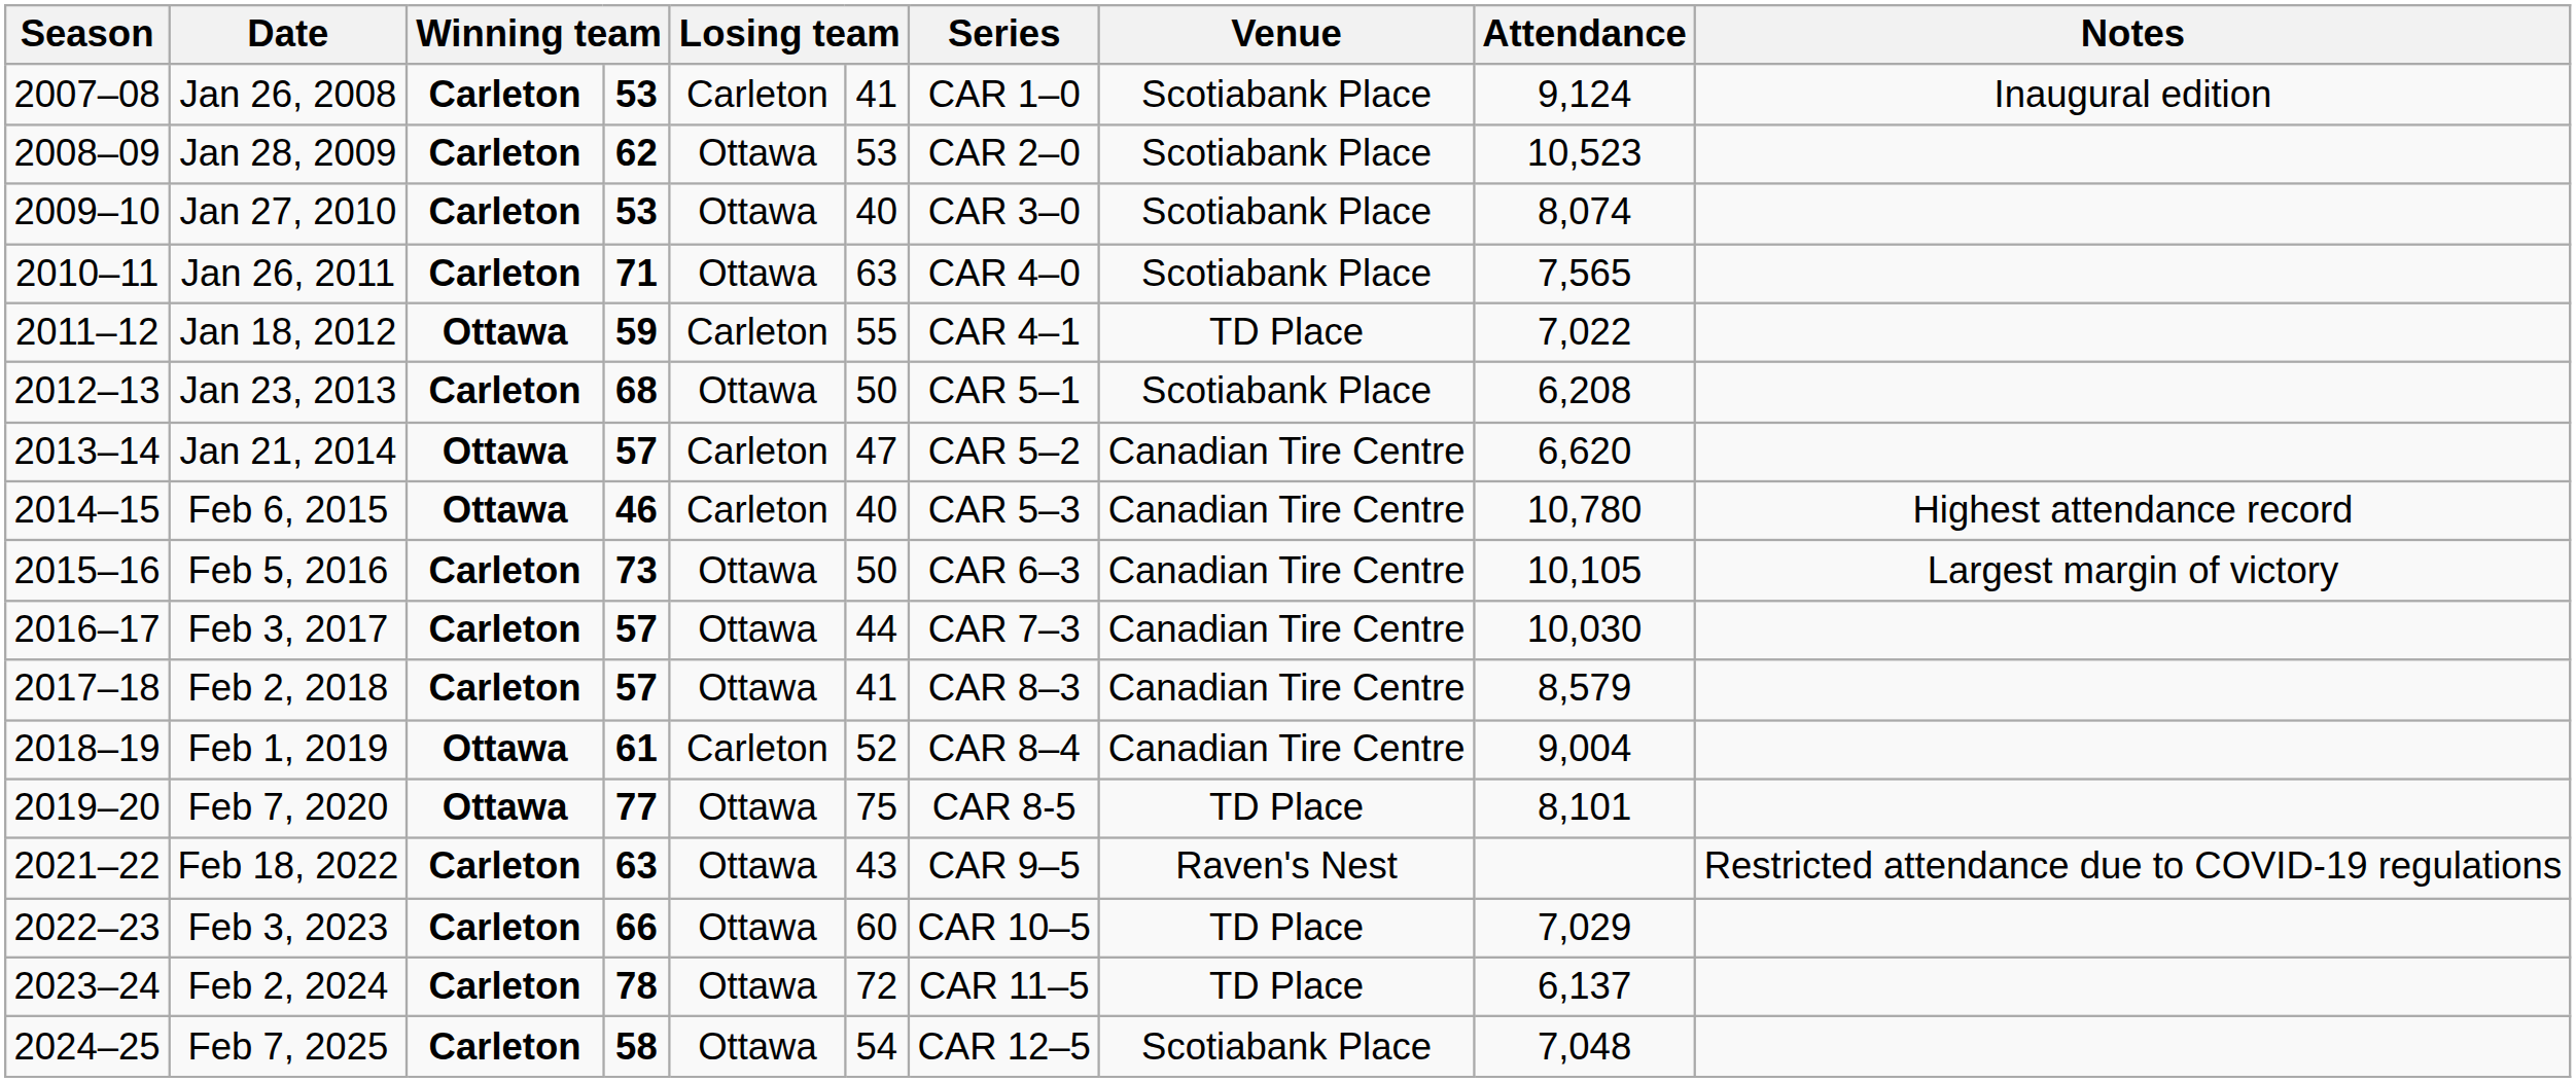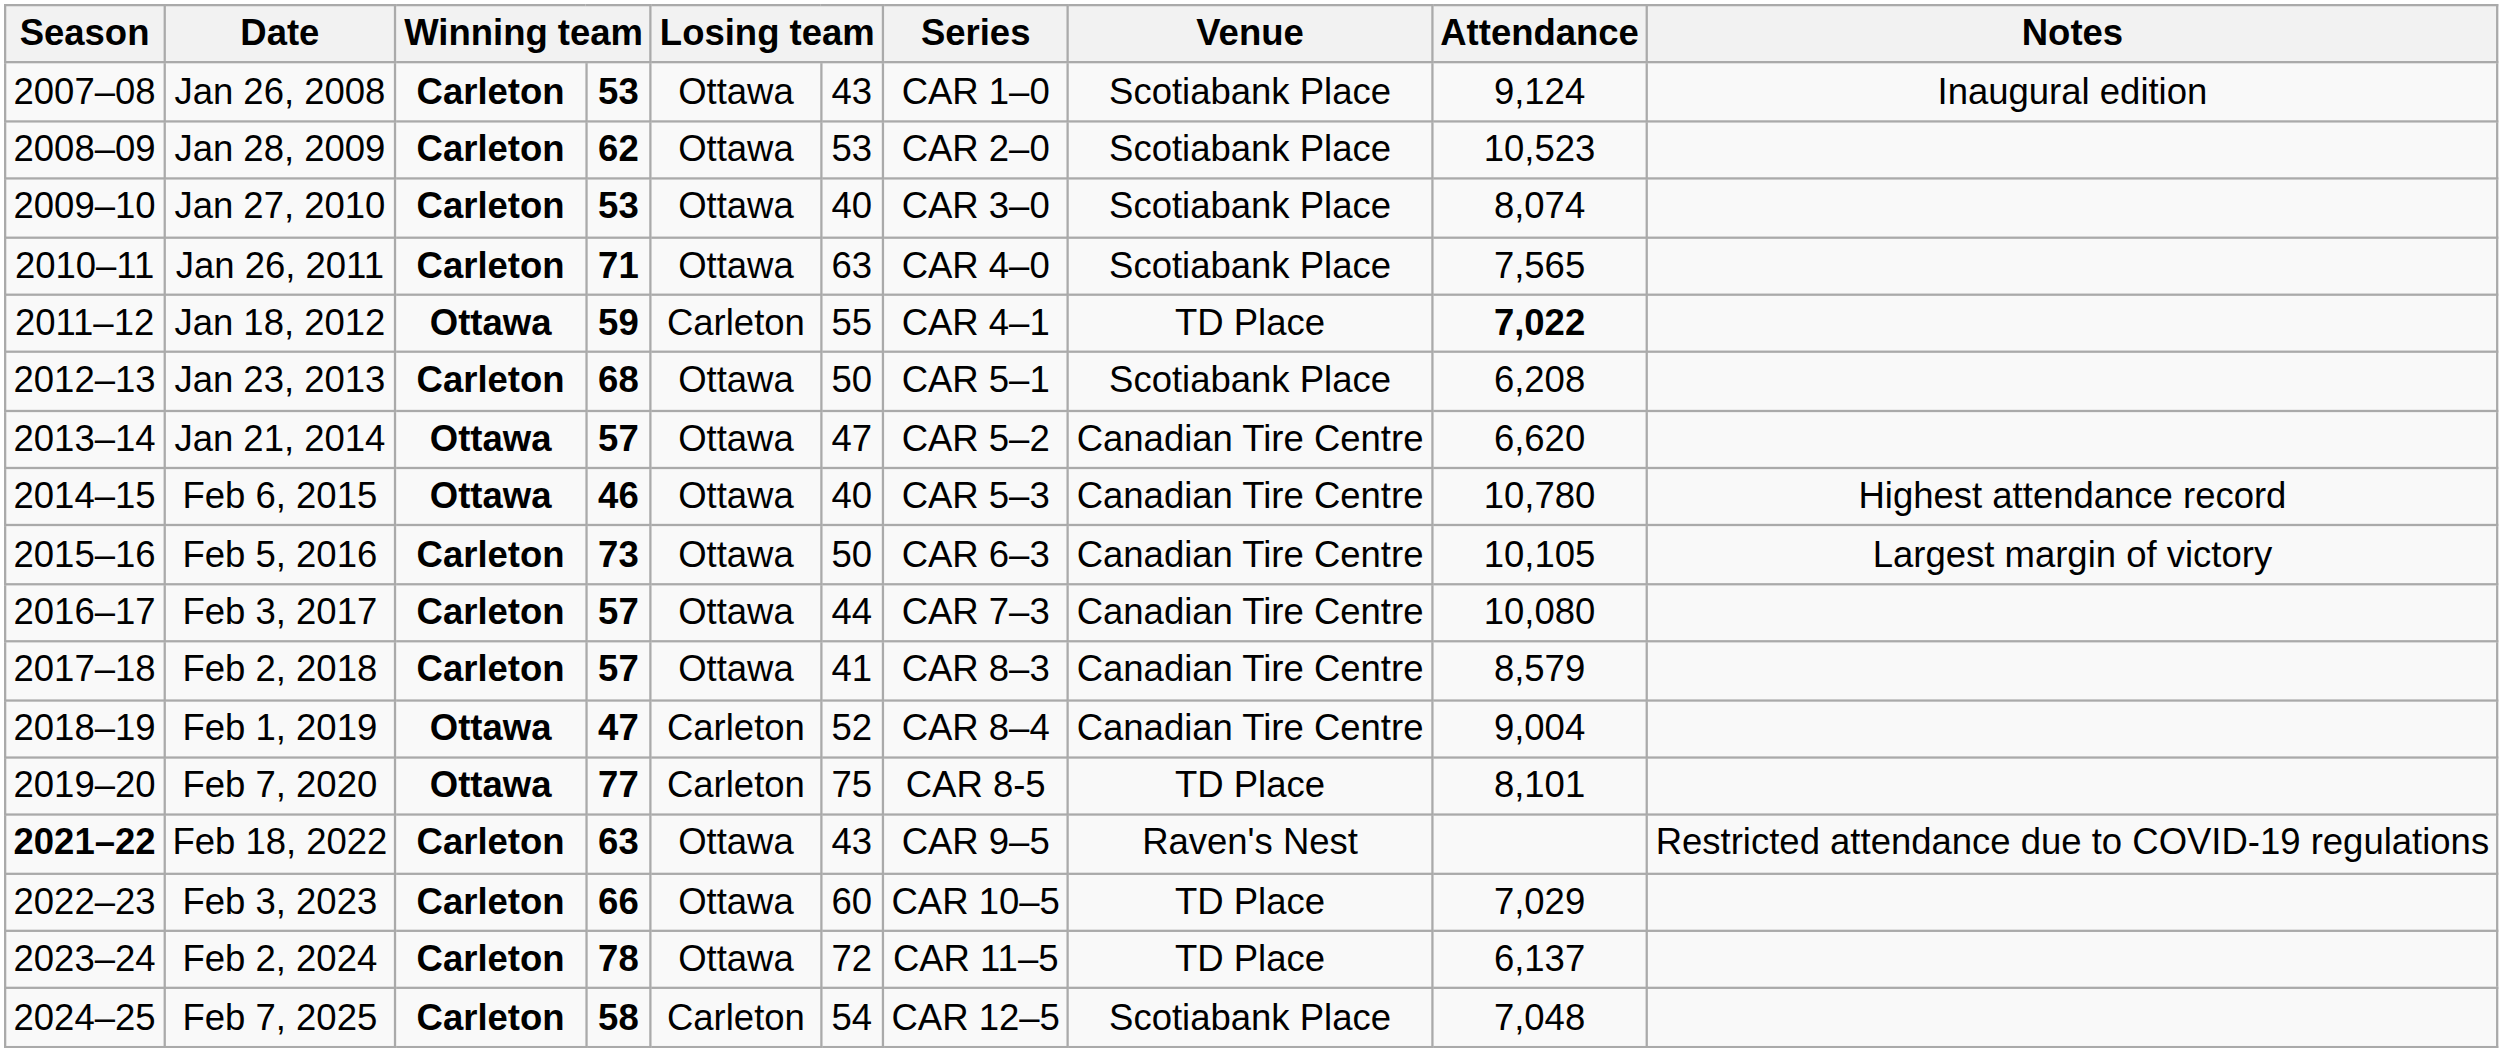 <table class="wikitable">
 <tr>
 <th>Season</th>
 <th>Date</th>
 <th colspan=2>Winning team</th>
 <th colspan=2>Losing team</th>
 <th>Series</th>
 <th>Venue</th>
 <th>Attendance</th>
 <th>Notes</th>
 </tr>
 <tr align=center>
 <td>2007–08</td>
 <td>Jan 26, 2008</td>
 <td><strong>Carleton</strong></td>
 <td><strong>53</strong></td>
-<td>Carleton</td>
-<td>41</td>
+<td>Ottawa</td>
+<td>43</td>
 <td>CAR 1–0</td>
 <td>Scotiabank Place</td>
 <td>9,124</td>
 <td>Inaugural edition</td>
 </tr>
 <tr align=center>
 <td>2008–09</td>
 <td>Jan 28, 2009</td>
 <td><strong>Carleton</strong></td>
 <td><strong>62</strong></td>
 <td>Ottawa</td>
 <td>53</td>
 <td>CAR 2–0</td>
 <td>Scotiabank Place</td>
 <td>10,523</td>
 <td></td>
 </tr>
 <tr align=center>
 <td>2009–10</td>
 <td>Jan 27, 2010</td>
 <td><strong>Carleton</strong></td>
 <td><strong>53</strong></td>
 <td>Ottawa</td>
 <td>40</td>
 <td>CAR 3–0</td>
 <td>Scotiabank Place</td>
 <td>8,074</td>
 <td></td>
 </tr>
 <tr align=center>
 <td>2010–11</td>
 <td>Jan 26, 2011</td>
 <td><strong>Carleton</strong></td>
 <td><strong>71</strong></td>
 <td>Ottawa</td>
 <td>63</td>
 <td>CAR 4–0</td>
 <td>Scotiabank Place</td>
 <td>7,565</td>
 <td></td>
 </tr>
 <tr align=center>
 <td>2011–12</td>
 <td>Jan 18, 2012</td>
 <td><strong>Ottawa</strong></td>
 <td><strong>59</strong></td>
 <td>Carleton</td>
 <td>55</td>
 <td>CAR 4–1</td>
 <td>TD Place</td>
-<td>7,022</td>
+<td><strong>7,022</strong></td>
 <td></td>
 </tr>
 <tr align=center>
 <td>2012–13</td>
 <td>Jan 23, 2013</td>
 <td><strong>Carleton</strong></td>
 <td><strong>68</strong></td>
 <td>Ottawa</td>
 <td>50</td>
 <td>CAR 5–1</td>
 <td>Scotiabank Place</td>
 <td>6,208</td>
 <td></td>
 </tr>
 <tr align=center>
 <td>2013–14</td>
 <td>Jan 21, 2014</td>
 <td><strong>Ottawa</strong></td>
 <td><strong>57</strong></td>
-<td>Carleton</td>
+<td>Ottawa</td>
 <td>47</td>
 <td>CAR 5–2</td>
 <td>Canadian Tire Centre</td>
 <td>6,620</td>
 <td></td>
 </tr>
 <tr align=center>
 <td>2014–15</td>
 <td>Feb 6, 2015</td>
 <td><strong>Ottawa</strong></td>
 <td><strong>46</strong></td>
-<td>Carleton</td>
+<td>Ottawa</td>
 <td>40</td>
 <td>CAR 5–3</td>
 <td>Canadian Tire Centre</td>
 <td>10,780</td>
 <td>Highest attendance record</td>
 </tr>
 <tr align=center>
 <td>2015–16</td>
 <td>Feb 5, 2016</td>
 <td><strong>Carleton</strong></td>
 <td><strong>73</strong></td>
 <td>Ottawa</td>
 <td>50</td>
 <td>CAR 6–3</td>
 <td>Canadian Tire Centre</td>
 <td>10,105</td>
 <td>Largest margin of victory</td>
 </tr>
 <tr align=center>
 <td>2016–17</td>
 <td>Feb 3, 2017</td>
 <td><strong>Carleton</strong></td>
 <td><strong>57</strong></td>
 <td>Ottawa</td>
 <td>44</td>
 <td>CAR 7–3</td>
 <td>Canadian Tire Centre</td>
-<td>10,030</td>
+<td>10,080</td>
 <td></td>
 </tr>
 <tr align=center>
 <td>2017–18</td>
 <td>Feb 2, 2018</td>
 <td><strong>Carleton</strong></td>
 <td><strong>57</strong></td>
 <td>Ottawa</td>
 <td>41</td>
 <td>CAR 8–3</td>
 <td>Canadian Tire Centre</td>
 <td>8,579</td>
 <td></td>
 </tr>
 <tr align=center>
 <td>2018–19</td>
 <td>Feb 1, 2019</td>
 <td><strong>Ottawa</strong></td>
-<td><strong>61</strong></td>
+<td><strong>47</strong></td>
 <td>Carleton</td>
 <td>52</td>
 <td>CAR 8–4</td>
 <td>Canadian Tire Centre</td>
 <td>9,004</td>
 <td></td>
 </tr>
 <tr align=center>
 <td>2019–20</td>
 <td>Feb 7, 2020</td>
 <td><strong>Ottawa</strong></td>
 <td><strong>77</strong></td>
-<td>Ottawa</td>
+<td>Carleton</td>
 <td>75</td>
 <td>CAR 8-5</td>
 <td>TD Place</td>
 <td>8,101</td>
 <td></td>
 </tr>
 <tr align=center>
-<td>2021–22</td>
+<td><strong>2021–22</strong></td>
 <td>Feb 18, 2022</td>
 <td><strong>Carleton</strong></td>
 <td><strong>63</strong></td>
 <td>Ottawa</td>
 <td>43</td>
 <td>CAR 9–5</td>
 <td>Raven's Nest</td>
 <td></td>
 <td>Restricted attendance due to COVID-19 regulations</td>
 </tr>
 <tr align=center>
 <td>2022–23</td>
 <td>Feb 3, 2023</td>
 <td><strong>Carleton</strong></td>
 <td><strong>66</strong></td>
 <td>Ottawa</td>
 <td>60</td>
 <td>CAR 10–5</td>
 <td>TD Place</td>
 <td>7,029</td>
 <td></td>
 </tr>
 <tr align=center>
 <td>2023–24</td>
 <td>Feb 2, 2024</td>
 <td><strong>Carleton</strong></td>
 <td><strong>78</strong></td>
 <td>Ottawa</td>
 <td>72</td>
 <td>CAR 11–5</td>
 <td>TD Place</td>
 <td>6,137</td>
 </tr>
 <tr align=center>
 <td>2024–25</td>
 <td>Feb 7, 2025</td>
 <td><strong>Carleton</strong></td>
 <td><strong>58</strong></td>
-<td>Ottawa</td>
+<td>Carleton</td>
 <td>54</td>
 <td>CAR 12–5</td>
 <td>Scotiabank Place</td>
 <td>7,048</td>
 <td></td>
 </tr>
 </table>
